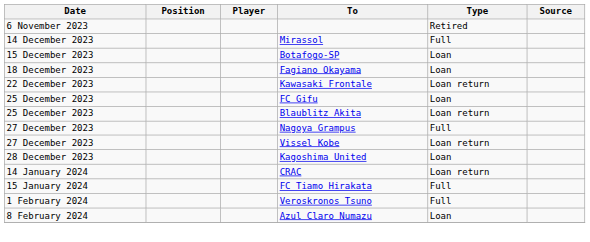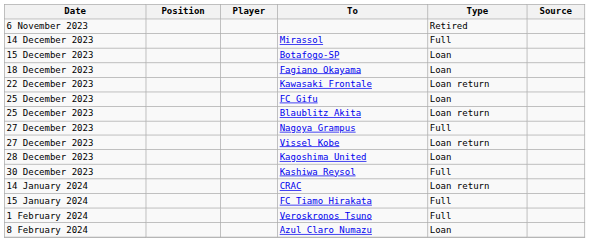 <table class="wikitable sortable" style="width:90%; text-align:center; font-size:95%; text-align:left;">
 <tr>
 <th>Date</th>
 <th>Position</th>
 <th>Player</th>
 <th>To</th>
 <th>Type</th>
 <th>Source</th>
 </tr>
 <tr>
 <td>6 November 2023</td>
 <td></td>
 <td></td>
 <td></td>
 <td>Retired</td>
 <td></td>
 </tr>
 <tr>
 <td>14 December 2023</td>
 <td></td>
 <td></td>
 <td> <a href='#'>Mirassol</a></td>
 <td>Full</td>
 <td></td>
 </tr>
 <tr>
 <td>15 December 2023</td>
 <td></td>
 <td></td>
 <td> <a href='#'>Botafogo-SP</a></td>
 <td>Loan</td>
 <td></td>
 </tr>
 <tr>
 <td>18 December 2023</td>
 <td></td>
 <td></td>
 <td> <a href='#'>Fagiano Okayama</a></td>
 <td>Loan</td>
 <td></td>
 </tr>
 <tr>
 <td>22 December 2023</td>
 <td></td>
 <td></td>
 <td> <a href='#'>Kawasaki Frontale</a></td>
 <td>Loan return</td>
 <td></td>
 </tr>
 <tr>
 <td>25 December 2023</td>
 <td></td>
 <td></td>
 <td> <a href='#'>FC Gifu</a></td>
 <td>Loan</td>
 <td></td>
 </tr>
 <tr>
 <td>25 December 2023</td>
 <td></td>
 <td></td>
 <td> <a href='#'>Blaublitz Akita</a></td>
 <td>Loan return</td>
 <td></td>
 </tr>
 <tr>
 <td>27 December 2023</td>
 <td></td>
 <td></td>
 <td> <a href='#'>Nagoya Grampus</a></td>
 <td>Full</td>
 <td></td>
 </tr>
 <tr>
 <td>27 December 2023</td>
 <td></td>
 <td></td>
 <td> <a href='#'>Vissel Kobe</a></td>
 <td>Loan return</td>
 <td></td>
 </tr>
 <tr>
 <td>28 December 2023</td>
 <td></td>
 <td></td>
 <td> <a href='#'>Kagoshima United</a></td>
 <td>Loan</td>
 <td></td>
 </tr>
 <tr>
+<td>30 December 2023</td>
+<td></td>
+<td></td>
+<td> <a href='#'>Kashiwa Reysol</a></td>
+<td>Full</td>
+<td></td>
+</tr>
+<tr>
 <td>14 January 2024</td>
 <td></td>
 <td></td>
 <td> <a href='#'>CRAC</a></td>
 <td>Loan return</td>
 <td></td>
 </tr>
 <tr>
 <td>15 January 2024</td>
 <td></td>
 <td></td>
 <td> <a href='#'>FC Tiamo Hirakata</a></td>
 <td>Full</td>
 <td></td>
 </tr>
 <tr>
 <td>1 February 2024</td>
 <td></td>
 <td></td>
 <td> <a href='#'>Veroskronos Tsuno</a></td>
 <td>Full</td>
 <td></td>
 </tr>
 <tr>
 <td>8 February 2024</td>
 <td></td>
 <td></td>
 <td> <a href='#'>Azul Claro Numazu</a></td>
 <td>Loan</td>
 <td></td>
 </tr>
 <tr>
 </tr>
 </table>
